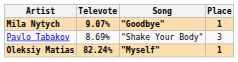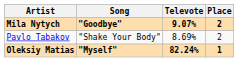 <table class="sortable wikitable" style="margin: 1em auto 1em auto; text-align:center;">
 <tr>
 <th>Artist</th>
+<th>Song</th>
 <th>Televote</th>
-<th>Song</th>
 <th>Place</th>
 </tr>
 <tr style="font-weight:bold; background:navajowhite;">
 <td style="text-align:left;">Mila Nytych</td>
+<td style="text-align:left;">"Goodbye"</td>
 <td>9.07%</td>
-<td style="text-align:left;">"Goodbye"</td>
-<td>1</td>
+<td>2</td>
 </tr>
 <tr>
 <td style="text-align:left;"><a href='#'>Pavlo Tabakov</a></td>
+<td style="text-align:left;">"Shake Your Body"</td>
 <td>8.69%</td>
-<td style="text-align:left;">"Shake Your Body"</td>
-<td>3</td>
+<td>2</td>
 </tr>
 <tr style="font-weight:bold; background:navajowhite;">
 <td style="text-align:left;">Oleksiy Matias</td>
+<td style="text-align:left;">"Myself"</td>
 <td>82.24%</td>
-<td style="text-align:left;">"Myself"</td>
 <td>1</td>
 </tr>
 </table>
